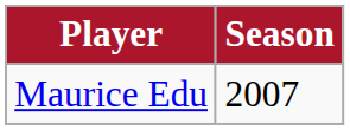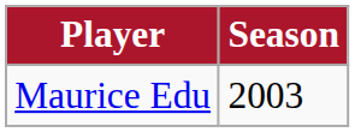 <table class="wikitable">
 <tr>
 <th style="background:#AC162C; color:white;" scope="col">Player</th>
 <th style="background:#AC162C; color:white;" scope="col">Season</th>
 </tr>
 <tr>
 <td> <a href='#'>Maurice Edu</a></td>
-<td>2007</td>
+<td>2003</td>
 </tr>
 </table>
